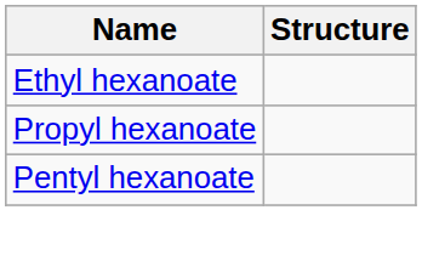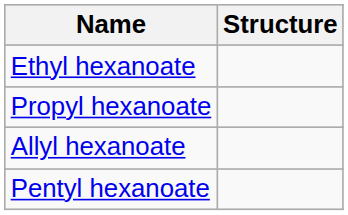 <table class="wikitable skin-invert-image">
 <tr>
 <th>Name</th>
 <th>Structure</th>
 </tr>
 <tr>
 <td><a href='#'>Ethyl hexanoate</a></td>
 <td></td>
 </tr>
 <tr>
 <td><a href='#'>Propyl hexanoate</a></td>
 <td></td>
 </tr>
 <tr>
+<td><a href='#'>Allyl hexanoate</a></td>
+<td></td>
+</tr>
+<tr>
 <td><a href='#'>Pentyl hexanoate</a></td>
 <td></td>
 </tr>
 </table>
